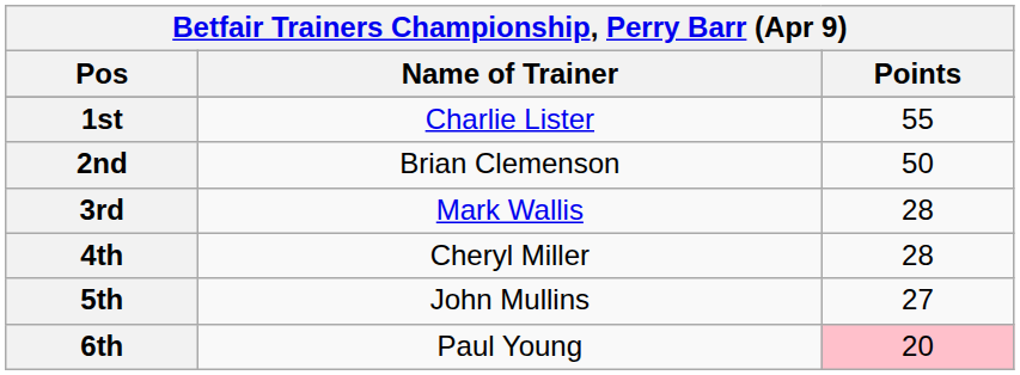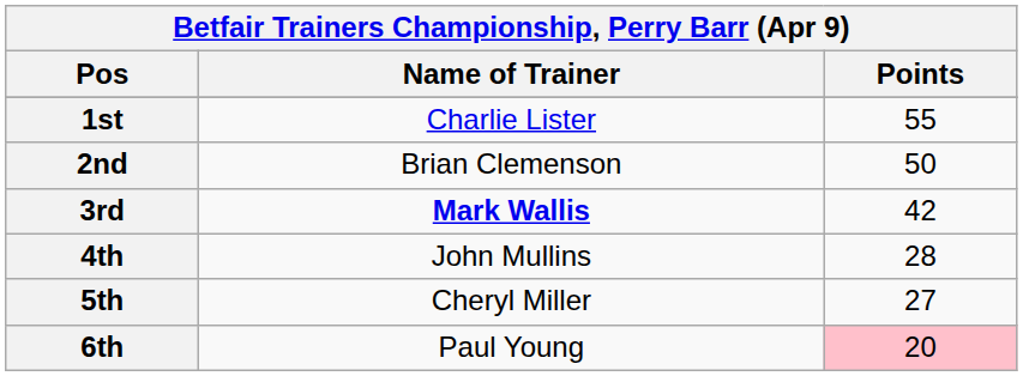 <table class="wikitable">
 <tr>
 <th colspan="3"><a href='#'>Betfair Trainers Championship</a>, <a href='#'>Perry Barr</a> (Apr 9)</th>
 </tr>
 <tr>
 <th width=100>Pos</th>
 <th width=340>Name of Trainer</th>
 <th width=100>Points</th>
 </tr>
 <tr>
 </tr>
 <tr align=center>
 <th>1st</th>
 <td><a href='#'>Charlie Lister</a></td>
 <td>55</td>
 </tr>
 <tr align=center>
 <th>2nd</th>
 <td>Brian Clemenson</td>
 <td>50</td>
 </tr>
 <tr align=center>
 <th>3rd</th>
-<td><a href='#'>Mark Wallis</a></td>
-<td>28</td>
+<td><strong><a href='#'>Mark Wallis</a></strong></td>
+<td>42</td>
 </tr>
 <tr align=center>
 <th>4th</th>
-<td>Cheryl Miller</td>
+<td>John Mullins</td>
 <td>28</td>
 </tr>
 <tr align=center>
 <th>5th</th>
-<td>John Mullins</td>
+<td>Cheryl Miller</td>
 <td>27</td>
 </tr>
 <tr align=center>
 <th>6th</th>
 <td>Paul Young</td>
 <td style="background: pink;">20</td>
 </tr>
 </table>
